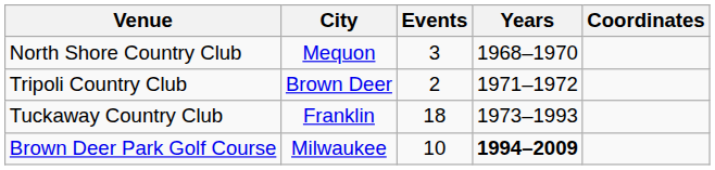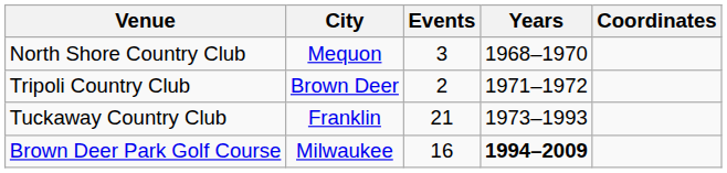 <table class="wikitable sortable" style="font-size: 100%;text-align: center;">
 <tr>
 <th>Venue</th>
 <th>City</th>
 <th>Events</th>
 <th>Years</th>
 <th>Coordinates</th>
 </tr>
 <tr>
 <td align=left>North Shore Country Club</td>
 <td><a href='#'>Mequon</a></td>
 <td>3</td>
 <td>1968–1970</td>
 <td></td>
 </tr>
 <tr>
 <td align=left>Tripoli Country Club</td>
 <td><a href='#'>Brown Deer</a></td>
 <td>2</td>
 <td>1971–1972</td>
 <td></td>
 </tr>
 <tr>
 <td align=left>Tuckaway Country Club</td>
 <td><a href='#'>Franklin</a></td>
-<td>18</td>
+<td>21</td>
 <td>1973–1993</td>
 <td></td>
 </tr>
 <tr>
 <td align=left><a href='#'>Brown Deer Park Golf Course</a></td>
 <td><a href='#'>Milwaukee</a></td>
-<td>10</td>
+<td>16</td>
 <td><strong>1994–2009</strong></td>
 <td></td>
 </tr>
 </table>
